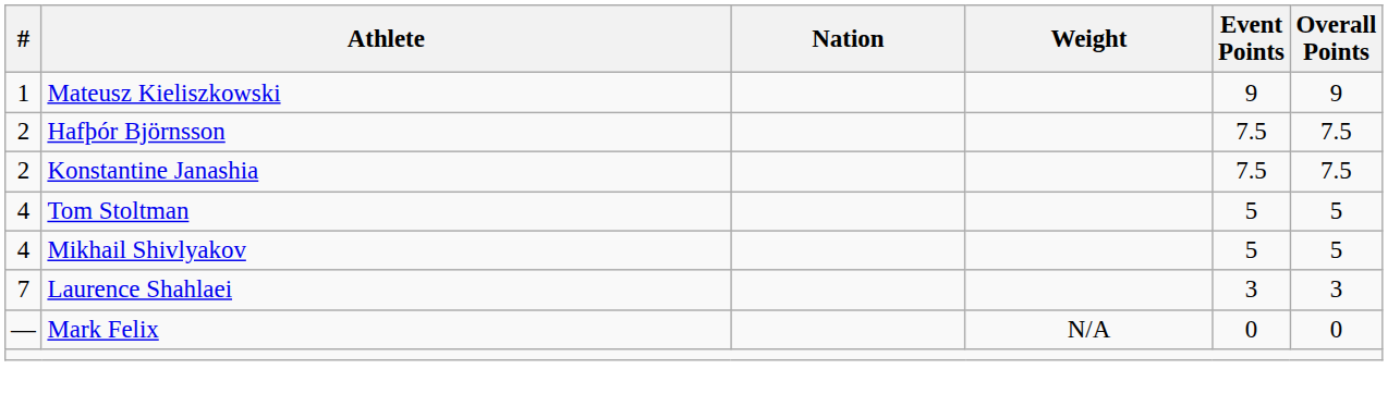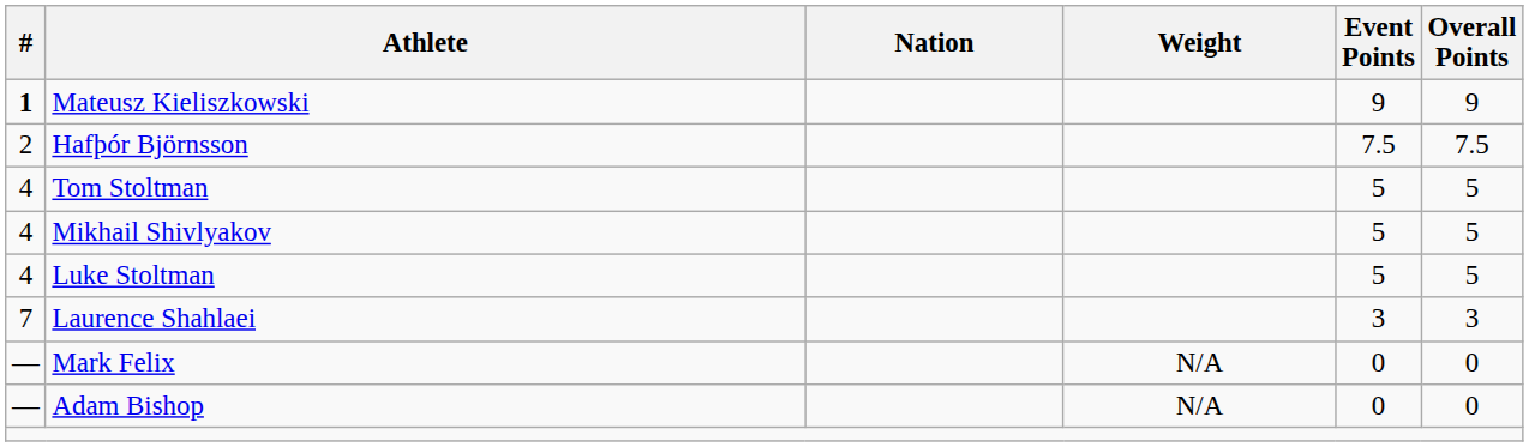 <table class="wikitable sortable" style="text-align:center;width: 70%;">
 <tr>
 <th scope="col" style="width: 10px;">#</th>
 <th scope="col">Athlete</th>
 <th scope="col">Nation</th>
 <th scope="col">Weight</th>
 <th scope="col" style="width: 10px;">Event Points</th>
 <th scope="col" style="width: 10px;">Overall Points</th>
 </tr>
 <tr>
-<td>1</td>
+<td><strong>1</strong></td>
 <td align=left><a href='#'>Mateusz Kieliszkowski</a></td>
 <td align=left></td>
 <td></td>
 <td>9</td>
 <td>9</td>
 </tr>
 <tr>
 <td>2</td>
 <td align=left><a href='#'>Hafþór Björnsson</a></td>
-<td align=left></td>
-<td></td>
-<td>7.5</td>
-<td>7.5</td>
-</tr>
-<tr>
-<td>2</td>
-<td align=left><a href='#'>Konstantine Janashia</a></td>
 <td align=left></td>
 <td></td>
 <td>7.5</td>
 <td>7.5</td>
 </tr>
 <tr>
 <td>4</td>
 <td align=left><a href='#'>Tom Stoltman</a></td>
 <td align=left></td>
 <td></td>
 <td>5</td>
 <td>5</td>
 </tr>
 <tr>
 <td>4</td>
 <td align=left><a href='#'>Mikhail Shivlyakov</a></td>
 <td align=left></td>
 <td></td>
 <td>5</td>
 <td>5</td>
 </tr>
 <tr>
+<td>4</td>
+<td align=left><a href='#'>Luke Stoltman</a></td>
+<td align=left></td>
+<td></td>
+<td>5</td>
+<td>5</td>
+</tr>
+<tr>
 <td>7</td>
 <td align=left><a href='#'>Laurence Shahlaei</a></td>
 <td align=left></td>
 <td></td>
 <td>3</td>
 <td>3</td>
 </tr>
 <tr>
 <td>—</td>
 <td align=left><a href='#'>Mark Felix</a></td>
 <td align=left></td>
 <td>N/A</td>
 <td>0</td>
 <td>0</td>
 </tr>
+<tr>
+<td>—</td>
+<td align=left><a href='#'>Adam Bishop</a></td>
+<td align=left></td>
+<td>N/A</td>
+<td>0</td>
+<td>0</td>
+</tr>
 <tr class="sortbottom">
 <td colspan="6"></td>
 </tr>
 </table>
